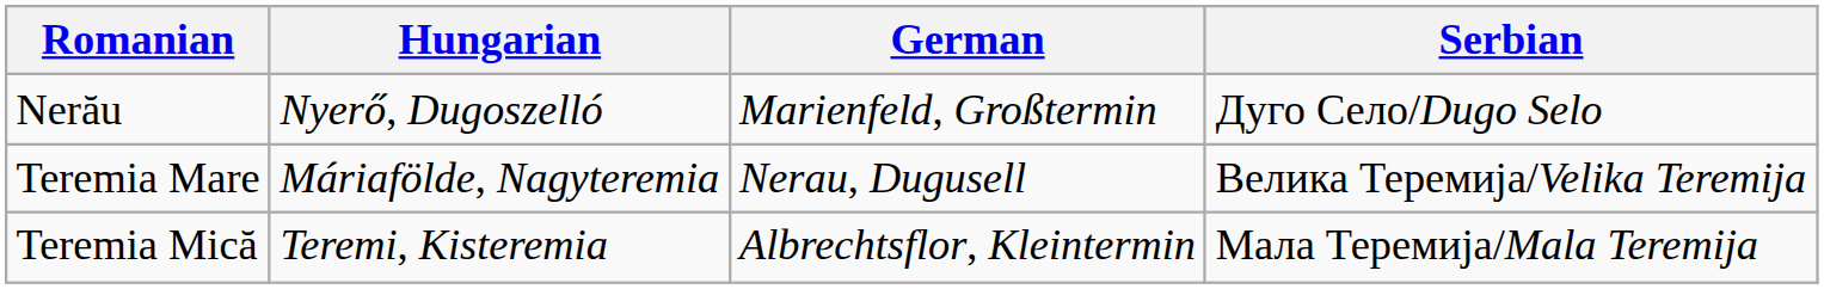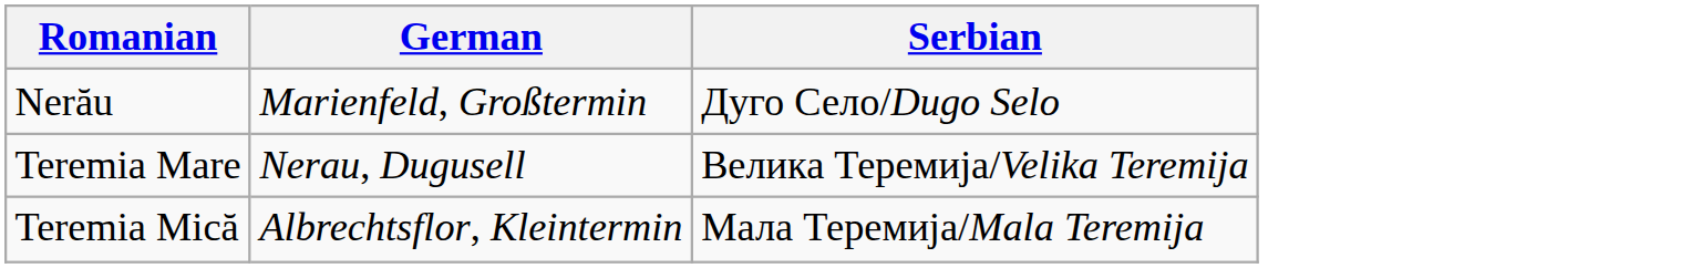 <table class="wikitable">
 <tr>
 <th><a href='#'>Romanian</a></th>
-<th><a href='#'>Hungarian</a></th>
 <th><a href='#'>German</a></th>
 <th><a href='#'>Serbian</a></th>
 </tr>
 <tr>
 <td>Nerău</td>
-<td><em>Nyerő</em>, <em>Dugoszelló</em></td>
 <td><em>Marienfeld</em>, <em>Großtermin</em></td>
 <td>Дуго Село/<em>Dugo Selo</em></td>
 </tr>
 <tr>
 <td>Teremia Mare</td>
-<td><em>Máriafölde</em>, <em>Nagyteremia</em></td>
 <td><em>Nerau</em>, <em>Dugusell</em></td>
 <td>Велика Теремија/<em>Velika Teremija</em></td>
 </tr>
 <tr>
 <td>Teremia Mică</td>
-<td><em>Teremi</em>, <em>Kisteremia</em></td>
 <td><em>Albrechtsflor</em>, <em>Kleintermin</em></td>
 <td>Мала Теремија/<em>Mala Teremija</em></td>
 </tr>
 </table>
